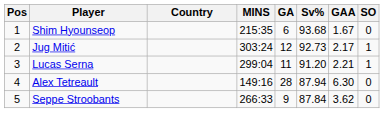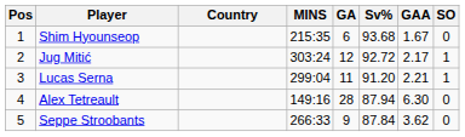 <table class="wikitable sortable" style="text-align: center;">
 <tr>
 <th width=30>Pos</th>
 <th width=165>Player</th>
 <th width=125>Country</th>
 <th width=20>MINS</th>
 <th width=20>GA</th>
 <th width=20>Sv%</th>
 <th width=20>GAA</th>
 <th width=20>SO</th>
 </tr>
 <tr>
 <td>1</td>
 <td align=left><a href='#'>Shim Hyounseop</a></td>
 <td align=left></td>
 <td>215:35</td>
 <td>6</td>
 <td>93.68</td>
 <td>1.67</td>
 <td>0</td>
 </tr>
 <tr>
 <td>2</td>
 <td align=left><a href='#'>Jug Mitić</a></td>
 <td align=left></td>
 <td>303:24</td>
 <td>12</td>
-<td>92.73</td>
+<td>92.72</td>
 <td>2.17</td>
 <td>1</td>
 </tr>
 <tr>
 <td>3</td>
 <td align=left><a href='#'>Lucas Serna</a></td>
 <td align=left></td>
 <td>299:04</td>
 <td>11</td>
 <td>91.20</td>
 <td>2.21</td>
 <td>1</td>
 </tr>
 <tr>
 <td>4</td>
 <td align=left><a href='#'>Alex Tetreault</a></td>
 <td align=left></td>
 <td>149:16</td>
 <td>28</td>
 <td>87.94</td>
 <td>6.30</td>
 <td>0</td>
 </tr>
 <tr>
 <td>5</td>
 <td align=left><a href='#'>Seppe Stroobants</a></td>
 <td align=left></td>
 <td>266:33</td>
 <td>9</td>
 <td>87.84</td>
 <td>3.62</td>
 <td>0</td>
 </tr>
 </table>
